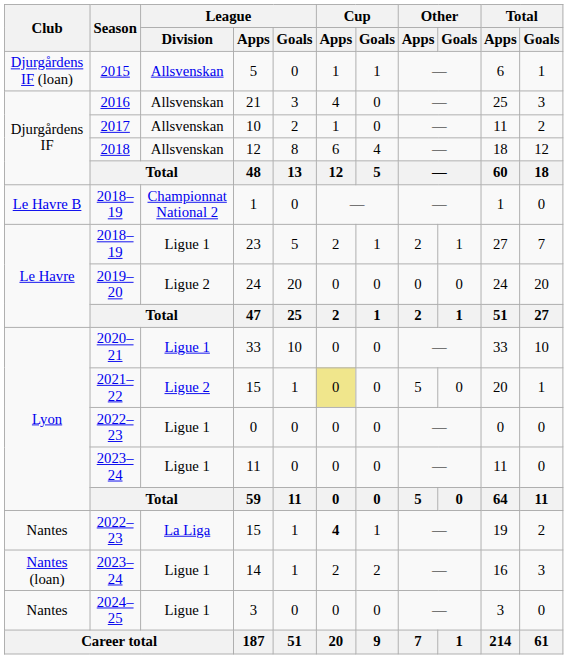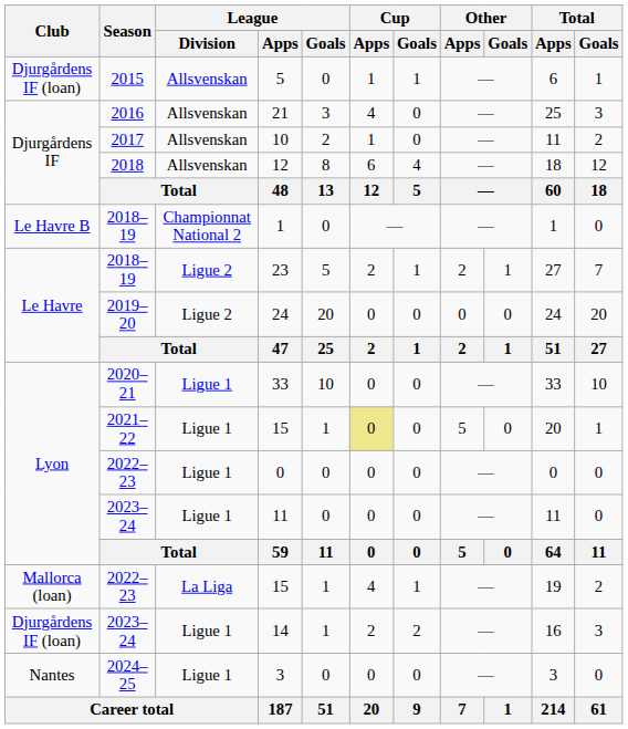 <table class=wikitable style="text-align: center;">
 <tr>
 <th rowspan="2">Club</th>
 <th rowspan="2">Season</th>
 <th colspan="3">League</th>
 <th colspan="2">Cup</th>
 <th colspan="2">Other</th>
 <th colspan="2">Total</th>
 </tr>
 <tr>
 <th>Division</th>
 <th>Apps</th>
 <th>Goals</th>
 <th>Apps</th>
 <th>Goals</th>
 <th>Apps</th>
 <th>Goals</th>
 <th>Apps</th>
 <th>Goals</th>
 </tr>
 <tr>
 <td><a href='#'>Djurgårdens IF</a> (loan)</td>
 <td><a href='#'>2015</a></td>
 <td><a href='#'>Allsvenskan</a></td>
 <td>5</td>
 <td>0</td>
 <td>1</td>
 <td>1</td>
 <td colspan="2">—</td>
 <td>6</td>
 <td>1</td>
 </tr>
 <tr>
 <td rowspan="4">Djurgårdens IF</td>
 <td><a href='#'>2016</a></td>
 <td>Allsvenskan</td>
 <td>21</td>
 <td>3</td>
 <td>4</td>
 <td>0</td>
 <td colspan="2">—</td>
 <td>25</td>
 <td>3</td>
 </tr>
 <tr>
 <td><a href='#'>2017</a></td>
 <td>Allsvenskan</td>
 <td>10</td>
 <td>2</td>
 <td>1</td>
 <td>0</td>
 <td colspan="2">—</td>
 <td>11</td>
 <td>2</td>
 </tr>
 <tr>
 <td><a href='#'>2018</a></td>
 <td>Allsvenskan</td>
 <td>12</td>
 <td>8</td>
 <td>6</td>
 <td>4</td>
 <td colspan="2">—</td>
 <td>18</td>
 <td>12</td>
 </tr>
 <tr>
 <th colspan=2>Total</th>
 <th>48</th>
 <th>13</th>
 <th>12</th>
 <th>5</th>
 <th colspan="2">—</th>
 <th>60</th>
 <th>18</th>
 </tr>
 <tr>
 <td><a href='#'>Le Havre B</a></td>
 <td><a href='#'>2018–19</a></td>
 <td><a href='#'>Championnat National 2</a></td>
 <td>1</td>
 <td>0</td>
 <td colspan="2">—</td>
 <td colspan="2">—</td>
 <td>1</td>
 <td>0</td>
 </tr>
 <tr>
 <td rowspan="3"><a href='#'>Le Havre</a></td>
 <td><a href='#'>2018–19</a></td>
-<td>Ligue 1</td>
+<td><a href='#'>Ligue 2</a></td>
 <td>23</td>
 <td>5</td>
 <td>2</td>
 <td>1</td>
 <td>2</td>
 <td>1</td>
 <td>27</td>
 <td>7</td>
 </tr>
 <tr>
 <td><a href='#'>2019–20</a></td>
 <td>Ligue 2</td>
 <td>24</td>
 <td>20</td>
 <td>0</td>
 <td>0</td>
 <td>0</td>
 <td>0</td>
 <td>24</td>
 <td>20</td>
 </tr>
 <tr>
 <th colspan=2>Total</th>
 <th>47</th>
 <th>25</th>
 <th>2</th>
 <th>1</th>
 <th>2</th>
 <th>1</th>
 <th>51</th>
 <th>27</th>
 </tr>
 <tr>
 <td rowspan="5"><a href='#'>Lyon</a></td>
 <td><a href='#'>2020–21</a></td>
 <td><a href='#'>Ligue 1</a></td>
 <td>33</td>
 <td>10</td>
 <td>0</td>
 <td>0</td>
 <td colspan="2">—</td>
 <td>33</td>
 <td>10</td>
 </tr>
 <tr>
 <td><a href='#'>2021–22</a></td>
-<td><a href='#'>Ligue 2</a></td>
+<td>Ligue 1</td>
 <td>15</td>
 <td>1</td>
 <td style="background: khaki;">0</td>
 <td>0</td>
 <td>5</td>
 <td>0</td>
 <td>20</td>
 <td>1</td>
 </tr>
 <tr>
 <td><a href='#'>2022–23</a></td>
 <td>Ligue 1</td>
 <td>0</td>
 <td>0</td>
 <td>0</td>
 <td>0</td>
 <td colspan="2">—</td>
 <td>0</td>
 <td>0</td>
 </tr>
 <tr>
 <td><a href='#'>2023–24</a></td>
 <td>Ligue 1</td>
 <td>11</td>
 <td>0</td>
 <td>0</td>
 <td>0</td>
 <td colspan="2">—</td>
 <td>11</td>
 <td>0</td>
 </tr>
 <tr>
 <th colspan=2>Total</th>
 <th>59</th>
 <th>11</th>
 <th>0</th>
 <th>0</th>
 <th>5</th>
 <th>0</th>
 <th>64</th>
 <th>11</th>
 </tr>
 <tr>
-<td>Nantes</td>
+<td><a href='#'>Mallorca</a> (loan)</td>
 <td><a href='#'>2022–23</a></td>
 <td><a href='#'>La Liga</a></td>
 <td>15</td>
 <td>1</td>
-<td><strong>4</strong></td>
+<td>4</td>
 <td>1</td>
 <td colspan="2">—</td>
 <td>19</td>
 <td>2</td>
 </tr>
 <tr>
-<td><a href='#'>Nantes</a> (loan)</td>
+<td><a href='#'>Djurgårdens IF</a> (loan)</td>
 <td><a href='#'>2023–24</a></td>
 <td>Ligue 1</td>
 <td>14</td>
 <td>1</td>
 <td>2</td>
 <td>2</td>
 <td colspan="2">—</td>
 <td>16</td>
 <td>3</td>
 </tr>
 <tr>
 <td>Nantes</td>
 <td><a href='#'>2024–25</a></td>
 <td>Ligue 1</td>
 <td>3</td>
 <td>0</td>
 <td>0</td>
 <td>0</td>
 <td colspan="2">—</td>
 <td>3</td>
 <td>0</td>
 </tr>
 <tr>
 <th colspan="3">Career total</th>
 <th>187</th>
 <th>51</th>
 <th>20</th>
 <th>9</th>
 <th>7</th>
 <th>1</th>
 <th>214</th>
 <th>61</th>
 </tr>
 </table>
